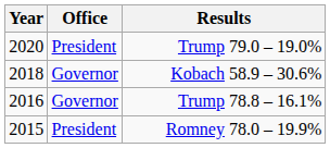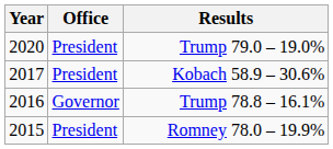 <table class=wikitable>
 <tr>
 <th width="30">Year</th>
 <th width="60">Office</th>
 <th width="180">Results</th>
 </tr>
 <tr>
 <td>2020</td>
 <td><a href='#'>President</a></td>
 <td align="right" ><a href='#'>Trump</a> 79.0 – 19.0%</td>
 </tr>
 <tr>
-<td>2018</td>
-<td><a href='#'>Governor</a></td>
+<td>2017</td>
+<td><a href='#'>President</a></td>
 <td align="right" ><a href='#'>Kobach</a> 58.9 – 30.6%</td>
 </tr>
 <tr>
 <td>2016</td>
 <td><a href='#'>Governor</a></td>
 <td align="right" ><a href='#'>Trump</a> 78.8 – 16.1%</td>
 </tr>
 <tr>
 <td>2015</td>
 <td><a href='#'>President</a></td>
 <td align="right" ><a href='#'>Romney</a> 78.0 – 19.9%</td>
 </tr>
 </table>
